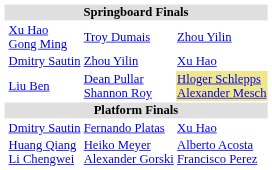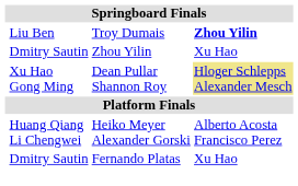 <table>
 <tr bgcolor="DFDFDF">
 <td colspan="4" align="center"><strong>Springboard Finals</strong></td>
 </tr>
 <tr>
 <th scope=row style="text-align:left"></th>
-<td><a href='#'>Xu Hao</a><br><a href='#'>Gong Ming</a><br><small></small></td>
+<td><a href='#'>Liu Ben</a><br><small></small></td>
 <td><a href='#'>Troy Dumais</a><br><small></small></td>
-<td><a href='#'>Zhou Yilin</a><br><small></small></td>
+<td><strong><a href='#'>Zhou Yilin</a><br><small></small></strong></td>
 </tr>
 <tr>
 <th scope=row style="text-align:left"></th>
 <td><a href='#'>Dmitry Sautin</a><br><small></small></td>
 <td><a href='#'>Zhou Yilin</a><br><small></small></td>
 <td><a href='#'>Xu Hao</a><br><small></small></td>
 </tr>
 <tr>
 <th scope=row style="text-align:left"></th>
-<td><a href='#'>Liu Ben</a><br><small></small></td>
+<td><a href='#'>Xu Hao</a><br><a href='#'>Gong Ming</a><br><small></small></td>
 <td><a href='#'>Dean Pullar</a><br><a href='#'>Shannon Roy</a><br><small></small></td>
 <td style="background: khaki;"><a href='#'>Hloger Schlepps</a><br><a href='#'>Alexander Mesch</a><br><small></small></td>
 </tr>
 <tr bgcolor="DFDFDF">
 <td colspan="4" align="center"><strong>Platform Finals</strong></td>
 </tr>
 <tr>
 <th scope=row style="text-align:left"></th>
+<td><a href='#'>Huang Qiang</a><br><a href='#'>Li Chengwei</a><br><small></small></td>
+<td><a href='#'>Heiko Meyer</a><br><a href='#'>Alexander Gorski</a><br><small></small></td>
+<td><a href='#'>Alberto Acosta</a><br><a href='#'>Francisco Perez</a><br><small></small></td>
+</tr>
+<tr>
+<th scope=row style="text-align:left"></th>
 <td><a href='#'>Dmitry Sautin</a><br><small></small></td>
 <td><a href='#'>Fernando Platas</a><br><small></small></td>
 <td><a href='#'>Xu Hao</a><br><small></small></td>
 </tr>
-<tr>
-<th scope=row style="text-align:left"></th>
-<td><a href='#'>Huang Qiang</a><br><a href='#'>Li Chengwei</a><br><small></small></td>
-<td><a href='#'>Heiko Meyer</a><br><a href='#'>Alexander Gorski</a><br><small></small></td>
-<td><a href='#'>Alberto Acosta</a><br><a href='#'>Francisco Perez</a><br><small></small></td>
-</tr>
 </table>
